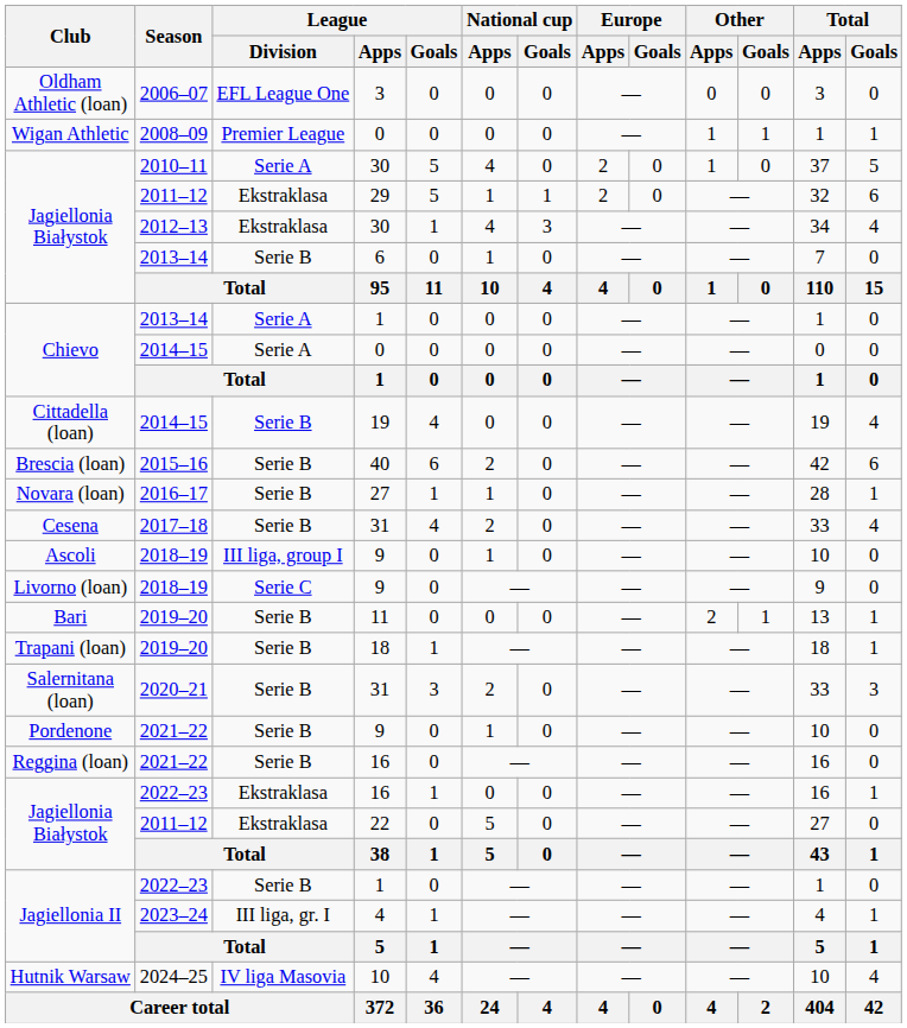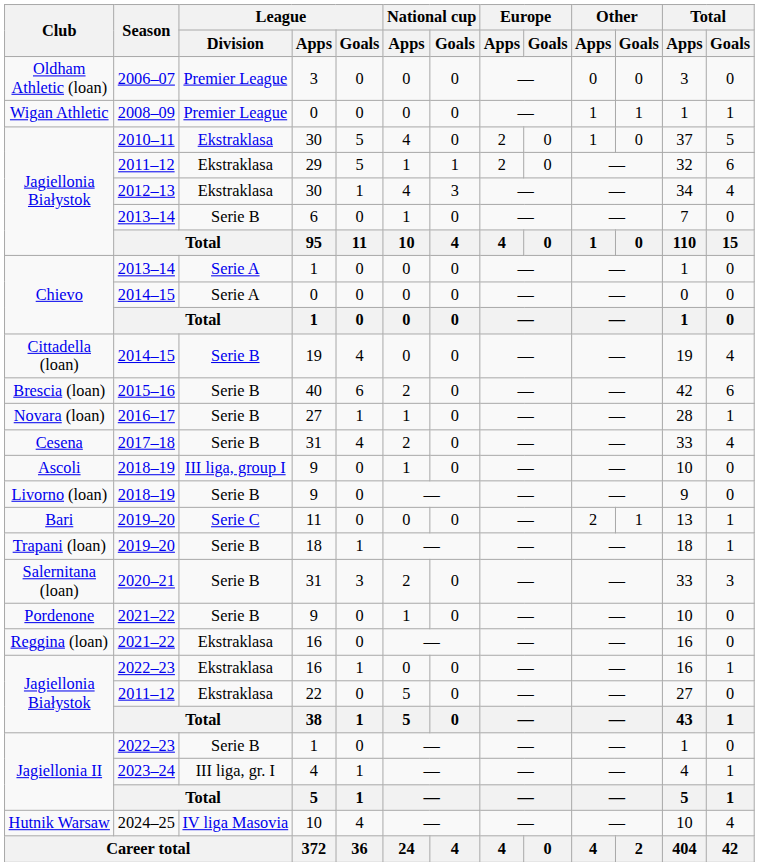 <table class="wikitable" style="text-align:center">
 <tr>
 <th rowspan="2" width="100">Club</th>
 <th rowspan="2">Season</th>
 <th colspan="3">League</th>
 <th colspan="2">National cup</th>
 <th colspan="2">Europe</th>
 <th colspan="2">Other</th>
 <th colspan="2">Total</th>
 </tr>
 <tr>
 <th>Division</th>
 <th>Apps</th>
 <th>Goals</th>
 <th>Apps</th>
 <th>Goals</th>
 <th>Apps</th>
 <th>Goals</th>
 <th>Apps</th>
 <th>Goals</th>
 <th>Apps</th>
 <th>Goals</th>
 </tr>
 <tr>
 <td><a href='#'>Oldham Athletic</a> (loan)</td>
 <td><a href='#'>2006–07</a></td>
-<td><a href='#'>EFL League One</a></td>
+<td><a href='#'>Premier League</a></td>
 <td>3</td>
 <td>0</td>
 <td>0</td>
 <td>0</td>
 <td colspan="2">—</td>
 <td>0</td>
 <td>0</td>
 <td>3</td>
 <td>0</td>
 </tr>
 <tr>
 <td><a href='#'>Wigan Athletic</a></td>
 <td><a href='#'>2008–09</a></td>
 <td><a href='#'>Premier League</a></td>
 <td>0</td>
 <td>0</td>
 <td>0</td>
 <td>0</td>
 <td colspan="2">—</td>
 <td>1</td>
 <td>1</td>
 <td>1</td>
 <td>1</td>
 </tr>
 <tr>
 <td rowspan="5"><a href='#'>Jagiellonia Białystok</a></td>
 <td><a href='#'>2010–11</a></td>
-<td><a href='#'>Serie A</a></td>
+<td><a href='#'>Ekstraklasa</a></td>
 <td>30</td>
 <td>5</td>
 <td>4</td>
 <td>0</td>
 <td>2</td>
 <td>0</td>
 <td>1</td>
 <td>0</td>
 <td>37</td>
 <td>5</td>
 </tr>
 <tr>
 <td><a href='#'>2011–12</a></td>
 <td>Ekstraklasa</td>
 <td>29</td>
 <td>5</td>
 <td>1</td>
 <td>1</td>
 <td>2</td>
 <td>0</td>
 <td colspan="2">—</td>
 <td>32</td>
 <td>6</td>
 </tr>
 <tr>
 <td><a href='#'>2012–13</a></td>
 <td>Ekstraklasa</td>
 <td>30</td>
 <td>1</td>
 <td>4</td>
 <td>3</td>
 <td colspan="2">—</td>
 <td colspan="2">—</td>
 <td>34</td>
 <td>4</td>
 </tr>
 <tr>
 <td><a href='#'>2013–14</a></td>
 <td>Serie B</td>
 <td>6</td>
 <td>0</td>
 <td>1</td>
 <td>0</td>
 <td colspan="2">—</td>
 <td colspan="2">—</td>
 <td>7</td>
 <td>0</td>
 </tr>
 <tr>
 <th colspan="2">Total</th>
 <th>95</th>
 <th>11</th>
 <th>10</th>
 <th>4</th>
 <th>4</th>
 <th>0</th>
 <th>1</th>
 <th>0</th>
 <th>110</th>
 <th>15</th>
 </tr>
 <tr>
 <td rowspan="3"><a href='#'>Chievo</a></td>
 <td><a href='#'>2013–14</a></td>
 <td><a href='#'>Serie A</a></td>
 <td>1</td>
 <td>0</td>
 <td>0</td>
 <td>0</td>
 <td colspan="2">—</td>
 <td colspan="2">—</td>
 <td>1</td>
 <td>0</td>
 </tr>
 <tr>
 <td><a href='#'>2014–15</a></td>
 <td>Serie A</td>
 <td>0</td>
 <td>0</td>
 <td>0</td>
 <td>0</td>
 <td colspan="2">—</td>
 <td colspan="2">—</td>
 <td>0</td>
 <td>0</td>
 </tr>
 <tr>
 <th colspan="2">Total</th>
 <th>1</th>
 <th>0</th>
 <th>0</th>
 <th>0</th>
 <th colspan="2">—</th>
 <th colspan="2">—</th>
 <th>1</th>
 <th>0</th>
 </tr>
 <tr>
 <td><a href='#'>Cittadella</a> (loan)</td>
 <td><a href='#'>2014–15</a></td>
 <td><a href='#'>Serie B</a></td>
 <td>19</td>
 <td>4</td>
 <td>0</td>
 <td>0</td>
 <td colspan="2">—</td>
 <td colspan="2">—</td>
 <td>19</td>
 <td>4</td>
 </tr>
 <tr>
 <td><a href='#'>Brescia</a> (loan)</td>
 <td><a href='#'>2015–16</a></td>
 <td>Serie B</td>
 <td>40</td>
 <td>6</td>
 <td>2</td>
 <td>0</td>
 <td colspan="2">—</td>
 <td colspan="2">—</td>
 <td>42</td>
 <td>6</td>
 </tr>
 <tr>
 <td><a href='#'>Novara</a> (loan)</td>
 <td><a href='#'>2016–17</a></td>
 <td>Serie B</td>
 <td>27</td>
 <td>1</td>
 <td>1</td>
 <td>0</td>
 <td colspan="2">—</td>
 <td colspan="2">—</td>
 <td>28</td>
 <td>1</td>
 </tr>
 <tr>
 <td><a href='#'>Cesena</a></td>
 <td><a href='#'>2017–18</a></td>
 <td>Serie B</td>
 <td>31</td>
 <td>4</td>
 <td>2</td>
 <td>0</td>
 <td colspan="2">—</td>
 <td colspan="2">—</td>
 <td>33</td>
 <td>4</td>
 </tr>
 <tr>
 <td><a href='#'>Ascoli</a></td>
 <td><a href='#'>2018–19</a></td>
 <td><a href='#'>III liga, group I</a></td>
 <td>9</td>
 <td>0</td>
 <td>1</td>
 <td>0</td>
 <td colspan="2">—</td>
 <td colspan="2">—</td>
 <td>10</td>
 <td>0</td>
 </tr>
 <tr>
 <td><a href='#'>Livorno</a> (loan)</td>
 <td><a href='#'>2018–19</a></td>
-<td><a href='#'>Serie C</a></td>
+<td>Serie B</td>
 <td>9</td>
 <td>0</td>
 <td colspan="2">—</td>
 <td colspan="2">—</td>
 <td colspan="2">—</td>
 <td>9</td>
 <td>0</td>
 </tr>
 <tr>
 <td><a href='#'>Bari</a></td>
 <td><a href='#'>2019–20</a></td>
-<td>Serie B</td>
+<td><a href='#'>Serie C</a></td>
 <td>11</td>
 <td>0</td>
 <td>0</td>
 <td>0</td>
 <td colspan="2">—</td>
 <td>2</td>
 <td>1</td>
 <td>13</td>
 <td>1</td>
 </tr>
 <tr>
 <td><a href='#'>Trapani</a> (loan)</td>
 <td><a href='#'>2019–20</a></td>
 <td>Serie B</td>
 <td>18</td>
 <td>1</td>
 <td colspan="2">—</td>
 <td colspan="2">—</td>
 <td colspan="2">—</td>
 <td>18</td>
 <td>1</td>
 </tr>
 <tr>
 <td><a href='#'>Salernitana</a> (loan)</td>
 <td><a href='#'>2020–21</a></td>
 <td>Serie B</td>
 <td>31</td>
 <td>3</td>
 <td>2</td>
 <td>0</td>
 <td colspan="2">—</td>
 <td colspan="2">—</td>
 <td>33</td>
 <td>3</td>
 </tr>
 <tr>
 <td><a href='#'>Pordenone</a></td>
 <td><a href='#'>2021–22</a></td>
 <td>Serie B</td>
 <td>9</td>
 <td>0</td>
 <td>1</td>
 <td>0</td>
 <td colspan="2">—</td>
 <td colspan="2">—</td>
 <td>10</td>
 <td>0</td>
 </tr>
 <tr>
 <td><a href='#'>Reggina</a> (loan)</td>
 <td><a href='#'>2021–22</a></td>
-<td>Serie B</td>
+<td>Ekstraklasa</td>
 <td>16</td>
 <td>0</td>
 <td colspan="2">—</td>
 <td colspan="2">—</td>
 <td colspan="2">—</td>
 <td>16</td>
 <td>0</td>
 </tr>
 <tr>
 <td rowspan="3"><a href='#'>Jagiellonia Białystok</a></td>
 <td><a href='#'>2022–23</a></td>
 <td>Ekstraklasa</td>
 <td>16</td>
 <td>1</td>
 <td>0</td>
 <td>0</td>
 <td colspan="2">—</td>
 <td colspan="2">—</td>
 <td>16</td>
 <td>1</td>
 </tr>
 <tr>
 <td><a href='#'>2011–12</a></td>
 <td>Ekstraklasa</td>
 <td>22</td>
 <td>0</td>
 <td>5</td>
 <td>0</td>
 <td colspan="2">—</td>
 <td colspan="2">—</td>
 <td>27</td>
 <td>0</td>
 </tr>
 <tr>
 <th colspan="2">Total</th>
 <th>38</th>
 <th>1</th>
 <th>5</th>
 <th>0</th>
 <th colspan="2">—</th>
 <th colspan="2">—</th>
 <th>43</th>
 <th>1</th>
 </tr>
 <tr>
 <td rowspan="3"><a href='#'>Jagiellonia II</a></td>
 <td><a href='#'>2022–23</a></td>
 <td>Serie B</td>
 <td>1</td>
 <td>0</td>
 <td colspan="2">—</td>
 <td colspan="2">—</td>
 <td colspan="2">—</td>
 <td>1</td>
 <td>0</td>
 </tr>
 <tr>
 <td><a href='#'>2023–24</a></td>
 <td>III liga, gr. I</td>
 <td>4</td>
 <td>1</td>
 <td colspan="2">—</td>
 <td colspan="2">—</td>
 <td colspan="2">—</td>
 <td>4</td>
 <td>1</td>
 </tr>
 <tr>
 <th colspan="2">Total</th>
 <th>5</th>
 <th>1</th>
 <th colspan="2">—</th>
 <th colspan="2">—</th>
 <th colspan="2">—</th>
 <th>5</th>
 <th>1</th>
 </tr>
 <tr>
 <td><a href='#'>Hutnik Warsaw</a></td>
 <td>2024–25</td>
 <td><a href='#'>IV liga Masovia</a></td>
 <td>10</td>
 <td>4</td>
 <td colspan="2">—</td>
 <td colspan="2">—</td>
 <td colspan="2">—</td>
 <td>10</td>
 <td>4</td>
 </tr>
 <tr>
 <th colspan="3">Career total</th>
 <th>372</th>
 <th>36</th>
 <th>24</th>
 <th>4</th>
 <th>4</th>
 <th>0</th>
 <th>4</th>
 <th>2</th>
 <th>404</th>
 <th>42</th>
 </tr>
 </table>
